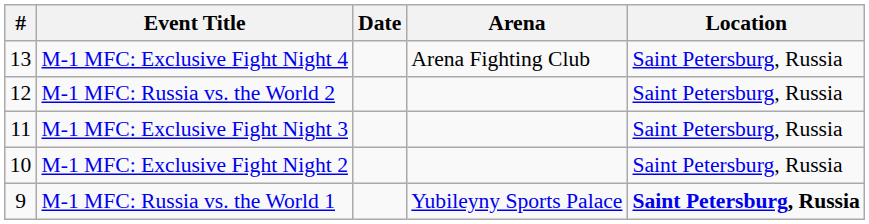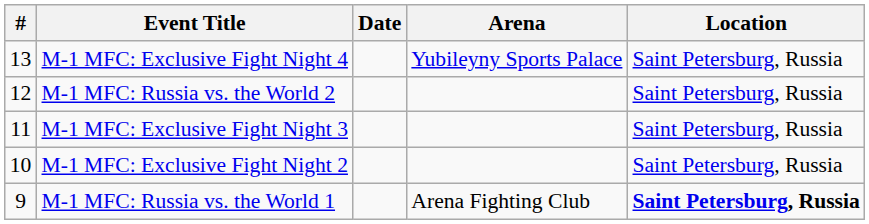 <table class="sortable wikitable succession-box" style="font-size:90%;">
 <tr>
 <th scope="col">#</th>
 <th scope="col">Event Title</th>
 <th scope="col">Date</th>
 <th scope="col">Arena</th>
 <th scope="col">Location</th>
 </tr>
 <tr>
 <td align=center>13</td>
 <td><a href='#'>M-1 MFC: Exclusive Fight Night 4</a></td>
 <td></td>
-<td>Arena Fighting Club</td>
+<td><a href='#'>Yubileyny Sports Palace</a></td>
 <td><a href='#'>Saint Petersburg</a>, Russia</td>
 </tr>
 <tr>
 <td align=center>12</td>
 <td><a href='#'>M-1 MFC: Russia vs. the World 2</a></td>
 <td></td>
 <td></td>
 <td><a href='#'>Saint Petersburg</a>, Russia</td>
 </tr>
 <tr>
 <td align=center>11</td>
 <td><a href='#'>M-1 MFC: Exclusive Fight Night 3</a></td>
 <td></td>
 <td></td>
 <td><a href='#'>Saint Petersburg</a>, Russia</td>
 </tr>
 <tr>
 <td align=center>10</td>
 <td><a href='#'>M-1 MFC: Exclusive Fight Night 2</a></td>
 <td></td>
 <td></td>
 <td><a href='#'>Saint Petersburg</a>, Russia</td>
 </tr>
 <tr>
 <td align=center>9</td>
 <td><a href='#'>M-1 MFC: Russia vs. the World 1</a></td>
 <td></td>
-<td><a href='#'>Yubileyny Sports Palace</a></td>
+<td>Arena Fighting Club</td>
 <td><strong><a href='#'>Saint Petersburg</a>, Russia</strong></td>
 </tr>
 </table>
